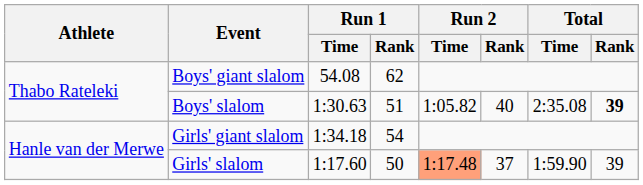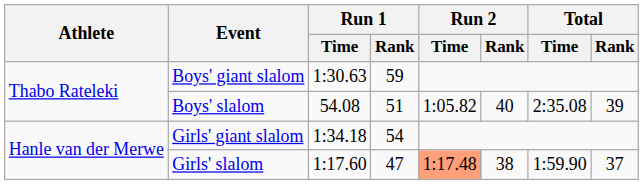 <table class="wikitable" style="font-size:90%">
 <tr>
 <th rowspan=2>Athlete</th>
 <th rowspan=2>Event</th>
 <th colspan=2>Run 1</th>
 <th colspan=2>Run 2</th>
 <th colspan=2>Total</th>
 </tr>
 <tr style="font-size:95%">
 <th>Time</th>
 <th>Rank</th>
 <th>Time</th>
 <th>Rank</th>
 <th>Time</th>
 <th>Rank</th>
 </tr>
 <tr align=center>
 <td align="left" rowspan="2"><a href='#'>Thabo Rateleki</a></td>
 <td align="left"><a href='#'>Boys' giant slalom</a></td>
-<td>54.08</td>
-<td>62</td>
+<td>1:30.63</td>
+<td>59</td>
 <td colspan=4></td>
 </tr>
 <tr align=center>
 <td align="left"><a href='#'>Boys' slalom</a></td>
-<td>1:30.63</td>
+<td>54.08</td>
 <td>51</td>
 <td>1:05.82</td>
 <td>40</td>
 <td>2:35.08</td>
-<td><strong>39</strong></td>
+<td>39</td>
 </tr>
 <tr align=center>
 <td align="left" rowspan="2"><a href='#'>Hanle van der Merwe</a></td>
 <td align="left"><a href='#'>Girls' giant slalom</a></td>
 <td>1:34.18</td>
 <td>54</td>
 <td colspan=4></td>
 </tr>
 <tr align=center>
 <td align="left"><a href='#'>Girls' slalom</a></td>
 <td>1:17.60</td>
-<td>50</td>
+<td>47</td>
 <td style="background: lightsalmon;">1:17.48</td>
+<td>38</td>
+<td>1:59.90</td>
 <td>37</td>
-<td>1:59.90</td>
-<td>39</td>
 </tr>
 </table>
